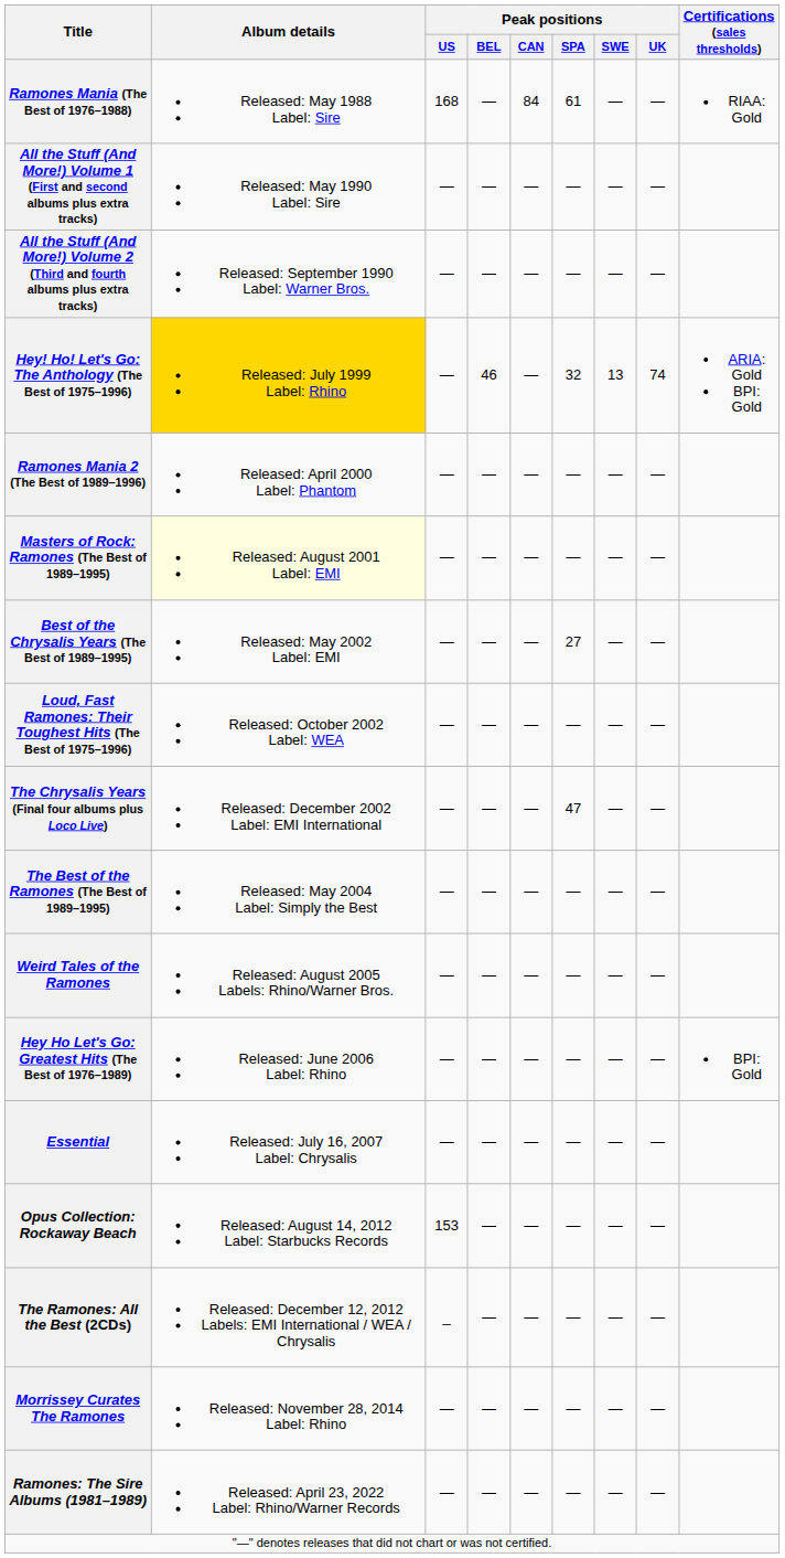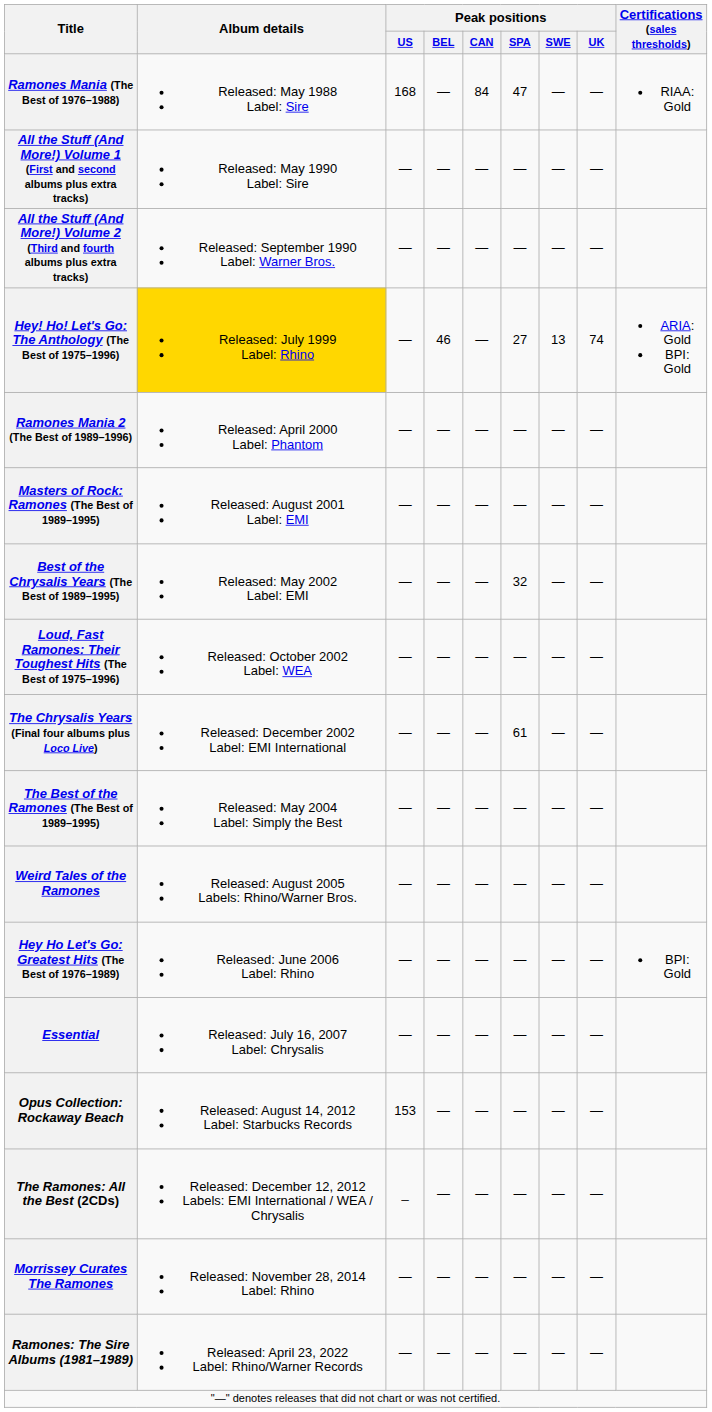 <table class="wikitable plainrowheaders" style="text-align:center;">
 <tr>
 <th rowspan="2">Title</th>
 <th rowspan="2" style="width:300px;">Album details</th>
 <th colspan="6">Peak positions</th>
 <th rowspan="2"><a href='#'>Certifications</a><br><small>(<a href='#'>sales thresholds</a>)</small></th>
 </tr>
 <tr>
 <th style="width:3em;font-size:85%;"><a href='#'>US</a> <br></th>
 <th style="width:3em;font-size:85%;"><a href='#'>BEL</a><br></th>
 <th style="width:3em;font-size:85%;"><a href='#'>CAN</a> <br></th>
 <th style="width:3em;font-size:85%;"><a href='#'>SPA</a><br></th>
 <th style="width:3em;font-size:85%;"><a href='#'>SWE</a><br></th>
 <th style="width:3em;font-size:85%;"><a href='#'>UK</a> <br></th>
 </tr>
 <tr>
 <th scope="row"><em><a href='#'>Ramones Mania</a></em> <small>(The Best of 1976–1988)</small></th>
 <td><br><ul><li>Released: May 1988</li><li>Label: <a href='#'>Sire</a></li></ul></td>
 <td>168</td>
 <td>—</td>
 <td>84</td>
-<td>61</td>
+<td>47</td>
 <td>—</td>
 <td>—</td>
 <td><br><ul><li>RIAA: Gold</li></ul></td>
 </tr>
 <tr>
 <th scope="row"><em><a href='#'>All the Stuff (And More!) Volume 1</a></em> <small>(<a href='#'>First</a> and <a href='#'>second</a> albums plus extra tracks)</small></th>
 <td><br><ul><li>Released: May 1990</li><li>Label: Sire</li></ul></td>
 <td>—</td>
 <td>—</td>
 <td>—</td>
 <td>—</td>
 <td>—</td>
 <td>—</td>
 <td></td>
 </tr>
 <tr>
 <th scope="row"><em><a href='#'>All the Stuff (And More!) Volume 2</a></em> <small>(<a href='#'>Third</a> and <a href='#'>fourth</a> albums plus extra tracks)</small></th>
 <td><br><ul><li>Released: September 1990</li><li>Label: <a href='#'>Warner Bros.</a></li></ul></td>
 <td>—</td>
 <td>—</td>
 <td>—</td>
 <td>—</td>
 <td>—</td>
 <td>—</td>
 <td></td>
 </tr>
 <tr>
 <th scope="row"><em><a href='#'>Hey! Ho! Let's Go: The Anthology</a></em> <small>(The Best of 1975–1996)</small></th>
 <td style="background: gold;"><br><ul><li>Released: July 1999</li><li>Label: <a href='#'>Rhino</a></li></ul></td>
 <td>—</td>
 <td>46</td>
 <td>—</td>
-<td>32</td>
+<td>27</td>
 <td>13</td>
 <td>74</td>
 <td><br><ul><li><a href='#'>ARIA</a>: Gold</li><li>BPI: Gold</li></ul></td>
 </tr>
 <tr>
 <th scope="row"><em><a href='#'>Ramones Mania 2</a></em> <small>(The Best of 1989–1996)</small></th>
 <td><br><ul><li>Released: April 2000</li><li>Label: <a href='#'>Phantom</a></li></ul></td>
 <td>—</td>
 <td>—</td>
 <td>—</td>
 <td>—</td>
 <td>—</td>
 <td>—</td>
 <td></td>
 </tr>
 <tr>
 <th scope="row"><em><a href='#'>Masters of Rock: Ramones</a></em> <small>(The Best of 1989–1995)</small></th>
-<td style="background: lightyellow;"><br><ul><li>Released: August 2001</li><li>Label: <a href='#'>EMI</a></li></ul></td>
+<td><br><ul><li>Released: August 2001</li><li>Label: <a href='#'>EMI</a></li></ul></td>
 <td>—</td>
 <td>—</td>
 <td>—</td>
 <td>—</td>
 <td>—</td>
 <td>—</td>
 <td></td>
 </tr>
 <tr>
 <th scope="row"><em><a href='#'>Best of the Chrysalis Years</a></em> <small>(The Best of 1989–1995)</small></th>
 <td><br><ul><li>Released: May 2002</li><li>Label: EMI</li></ul></td>
 <td>—</td>
 <td>—</td>
 <td>—</td>
-<td>27</td>
+<td>32</td>
 <td>—</td>
 <td>—</td>
 <td></td>
 </tr>
 <tr>
 <th scope="row"><em><a href='#'>Loud, Fast Ramones: Their Toughest Hits</a></em> <small>(The Best of 1975–1996)</small></th>
 <td><br><ul><li>Released: October 2002</li><li>Label: <a href='#'>WEA</a></li></ul></td>
 <td>—</td>
 <td>—</td>
 <td>—</td>
 <td>—</td>
 <td>—</td>
 <td>—</td>
 <td></td>
 </tr>
 <tr>
 <th scope="row"><em><a href='#'>The Chrysalis Years</a></em> <small>(Final four albums plus <em><a href='#'>Loco Live</a></em>)</small></th>
 <td><br><ul><li>Released: December 2002</li><li>Label: EMI International</li></ul></td>
 <td>—</td>
 <td>—</td>
 <td>—</td>
-<td>47</td>
+<td>61</td>
 <td>—</td>
 <td>—</td>
 <td></td>
 </tr>
 <tr>
 <th scope="row"><em><a href='#'>The Best of the Ramones</a></em> <small>(The Best of 1989–1995)</small></th>
 <td><br><ul><li>Released: May 2004</li><li>Label: Simply the Best</li></ul></td>
 <td>—</td>
 <td>—</td>
 <td>—</td>
 <td>—</td>
 <td>—</td>
 <td>—</td>
 <td></td>
 </tr>
 <tr>
 <th scope="row"><em><a href='#'>Weird Tales of the Ramones</a></em></th>
 <td><br><ul><li>Released: August 2005</li><li>Labels: Rhino/Warner Bros.</li></ul></td>
 <td>—</td>
 <td>—</td>
 <td>—</td>
 <td>—</td>
 <td>—</td>
 <td>—</td>
 <td></td>
 </tr>
 <tr>
 <th scope="row"><em><a href='#'>Hey Ho Let's Go: Greatest Hits</a></em> <small>(The Best of 1976–1989)</small></th>
 <td><br><ul><li>Released: June 2006</li><li>Label: Rhino</li></ul></td>
 <td>—</td>
 <td>—</td>
 <td>—</td>
 <td>—</td>
 <td>—</td>
 <td>—</td>
 <td><br><ul><li>BPI: Gold</li></ul></td>
 </tr>
 <tr>
 <th scope="row"><em><a href='#'>Essential</a></em></th>
 <td><br><ul><li>Released: July 16, 2007</li><li>Label: Chrysalis</li></ul></td>
 <td>—</td>
 <td>—</td>
 <td>—</td>
 <td>—</td>
 <td>—</td>
 <td>—</td>
 <td></td>
 </tr>
 <tr>
 <th scope="row"><em>Opus Collection: Rockaway Beach</em></th>
 <td><br><ul><li>Released: August 14, 2012</li><li>Label: Starbucks Records</li></ul></td>
 <td>153</td>
 <td>—</td>
 <td>—</td>
 <td>—</td>
 <td>—</td>
 <td>—</td>
 <td></td>
 </tr>
 <tr>
 <th scope="row"><em>The Ramones: All the Best</em> (2CDs)</th>
 <td><br><ul><li>Released: December 12, 2012</li><li>Labels: EMI International / WEA / Chrysalis</li></ul></td>
 <td>_</td>
 <td>—</td>
 <td>—</td>
 <td>—</td>
 <td>—</td>
 <td>—</td>
 <td></td>
 </tr>
 <tr>
 <th scope="row"><em><a href='#'>Morrissey Curates The Ramones</a></em></th>
 <td><br><ul><li>Released: November 28, 2014</li><li>Label: Rhino</li></ul></td>
 <td>—</td>
 <td>—</td>
 <td>—</td>
 <td>—</td>
 <td>—</td>
 <td>—</td>
 <td></td>
 </tr>
 <tr>
 <th scope="row"><em>Ramones: The Sire Albums (1981–1989)</em></th>
 <td><br><ul><li>Released: April 23, 2022</li><li>Label: Rhino/Warner Records</li></ul></td>
 <td>—</td>
 <td>—</td>
 <td>—</td>
 <td>—</td>
 <td>—</td>
 <td>—</td>
 <td></td>
 </tr>
 <tr>
 <td colspan="11" style="text-align:center; font-size:85%;">"—" denotes releases that did not chart or was not certified.</td>
 </tr>
 </table>
